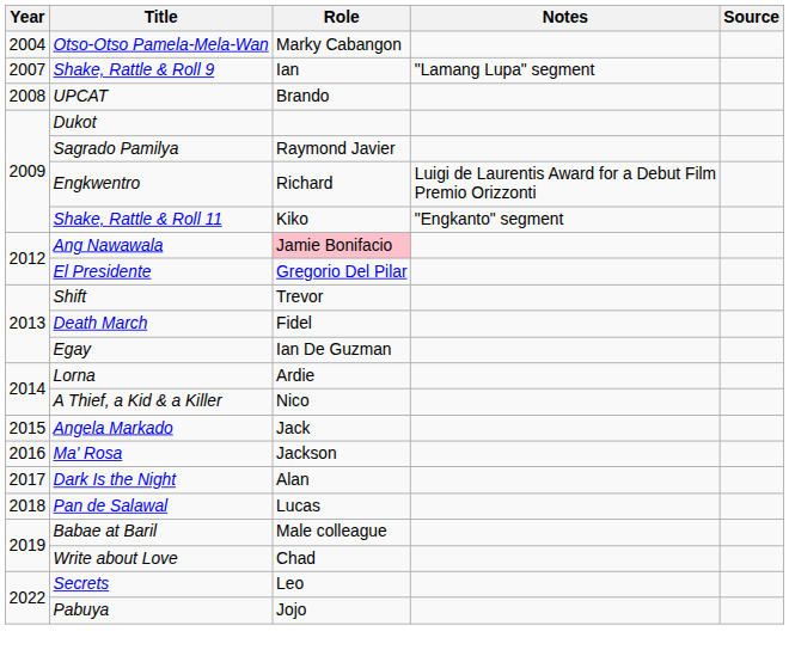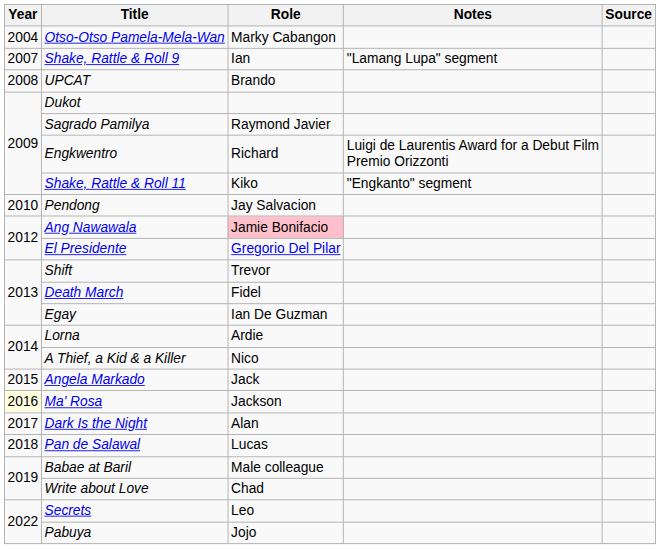 <table class="wikitable sortable">
 <tr>
 <th>Year</th>
 <th>Title</th>
 <th>Role</th>
 <th class="unsortable">Notes</th>
 <th class="unsortable">Source</th>
 </tr>
 <tr>
 <td>2004</td>
 <td><em><a href='#'>Otso-Otso Pamela-Mela-Wan</a></em></td>
 <td>Marky Cabangon</td>
 <td></td>
 <td></td>
 </tr>
 <tr>
 <td>2007</td>
 <td><em><a href='#'>Shake, Rattle & Roll 9</a></em></td>
 <td>Ian</td>
 <td>"Lamang Lupa" segment</td>
 <td></td>
 </tr>
 <tr>
 <td>2008</td>
 <td><em>UPCAT</em></td>
 <td>Brando</td>
 <td></td>
 <td></td>
 </tr>
 <tr>
 <td rowspan="4">2009</td>
 <td><em>Dukot</em></td>
 <td></td>
 <td></td>
 <td></td>
 </tr>
 <tr>
 <td><em>Sagrado Pamilya</em></td>
 <td>Raymond Javier</td>
 <td></td>
 <td></td>
 </tr>
 <tr>
 <td><em>Engkwentro</em></td>
 <td>Richard</td>
 <td>Luigi de Laurentis Award for a Debut Film<br>Premio Orizzonti</td>
 <td></td>
 </tr>
 <tr>
 <td><em><a href='#'>Shake, Rattle & Roll 11</a></em></td>
 <td>Kiko</td>
 <td>"Engkanto" segment</td>
 <td></td>
 </tr>
 <tr>
+<td>2010</td>
+<td><em>Pendong</em></td>
+<td>Jay Salvacion</td>
+<td></td>
+<td></td>
+</tr>
+<tr>
 <td rowspan="2">2012</td>
 <td><em><a href='#'>Ang Nawawala</a></em></td>
 <td style="background: pink;">Jamie Bonifacio</td>
 <td></td>
 <td></td>
 </tr>
 <tr>
 <td><a href='#'><em>El Presidente</em></a></td>
 <td><a href='#'>Gregorio Del Pilar</a></td>
 <td></td>
 <td></td>
 </tr>
 <tr>
 <td rowspan="3">2013</td>
 <td><em>Shift</em></td>
 <td>Trevor</td>
 <td></td>
 <td></td>
 </tr>
 <tr>
 <td><em><a href='#'>Death March</a></em></td>
 <td>Fidel</td>
 <td></td>
 <td></td>
 </tr>
 <tr>
 <td><em>Egay</em></td>
 <td>Ian De Guzman</td>
 <td></td>
 <td></td>
 </tr>
 <tr>
 <td rowspan="2">2014</td>
 <td><em>Lorna</em></td>
 <td>Ardie</td>
 <td></td>
 <td></td>
 </tr>
 <tr>
 <td><em>A Thief, a Kid & a Killer</em></td>
 <td>Nico</td>
 <td></td>
 <td></td>
 </tr>
 <tr>
 <td>2015</td>
 <td><em><a href='#'>Angela Markado</a></em></td>
 <td>Jack</td>
 <td></td>
 <td></td>
 </tr>
 <tr>
-<td>2016</td>
+<td style="background: lightyellow;">2016</td>
 <td><em><a href='#'>Ma' Rosa</a></em></td>
 <td>Jackson</td>
 <td></td>
 <td></td>
 </tr>
 <tr>
 <td>2017</td>
 <td><em><a href='#'>Dark Is the Night</a></em></td>
 <td>Alan</td>
 <td></td>
 <td></td>
 </tr>
 <tr>
 <td>2018</td>
 <td><em><a href='#'>Pan de Salawal</a></em></td>
 <td>Lucas</td>
 <td></td>
 <td></td>
 </tr>
 <tr>
 <td rowspan="2">2019</td>
 <td><em>Babae at Baril</em></td>
 <td>Male colleague</td>
 <td></td>
 <td></td>
 </tr>
 <tr>
 <td><em>Write about Love</em></td>
 <td>Chad</td>
 <td></td>
 <td></td>
 </tr>
 <tr>
 <td rowspan="2">2022</td>
 <td><em><a href='#'>Secrets</a></em></td>
 <td>Leo</td>
 <td></td>
 <td></td>
 </tr>
 <tr>
 <td><em>Pabuya</em></td>
 <td>Jojo</td>
 <td></td>
 <td></td>
 </tr>
 </table>
